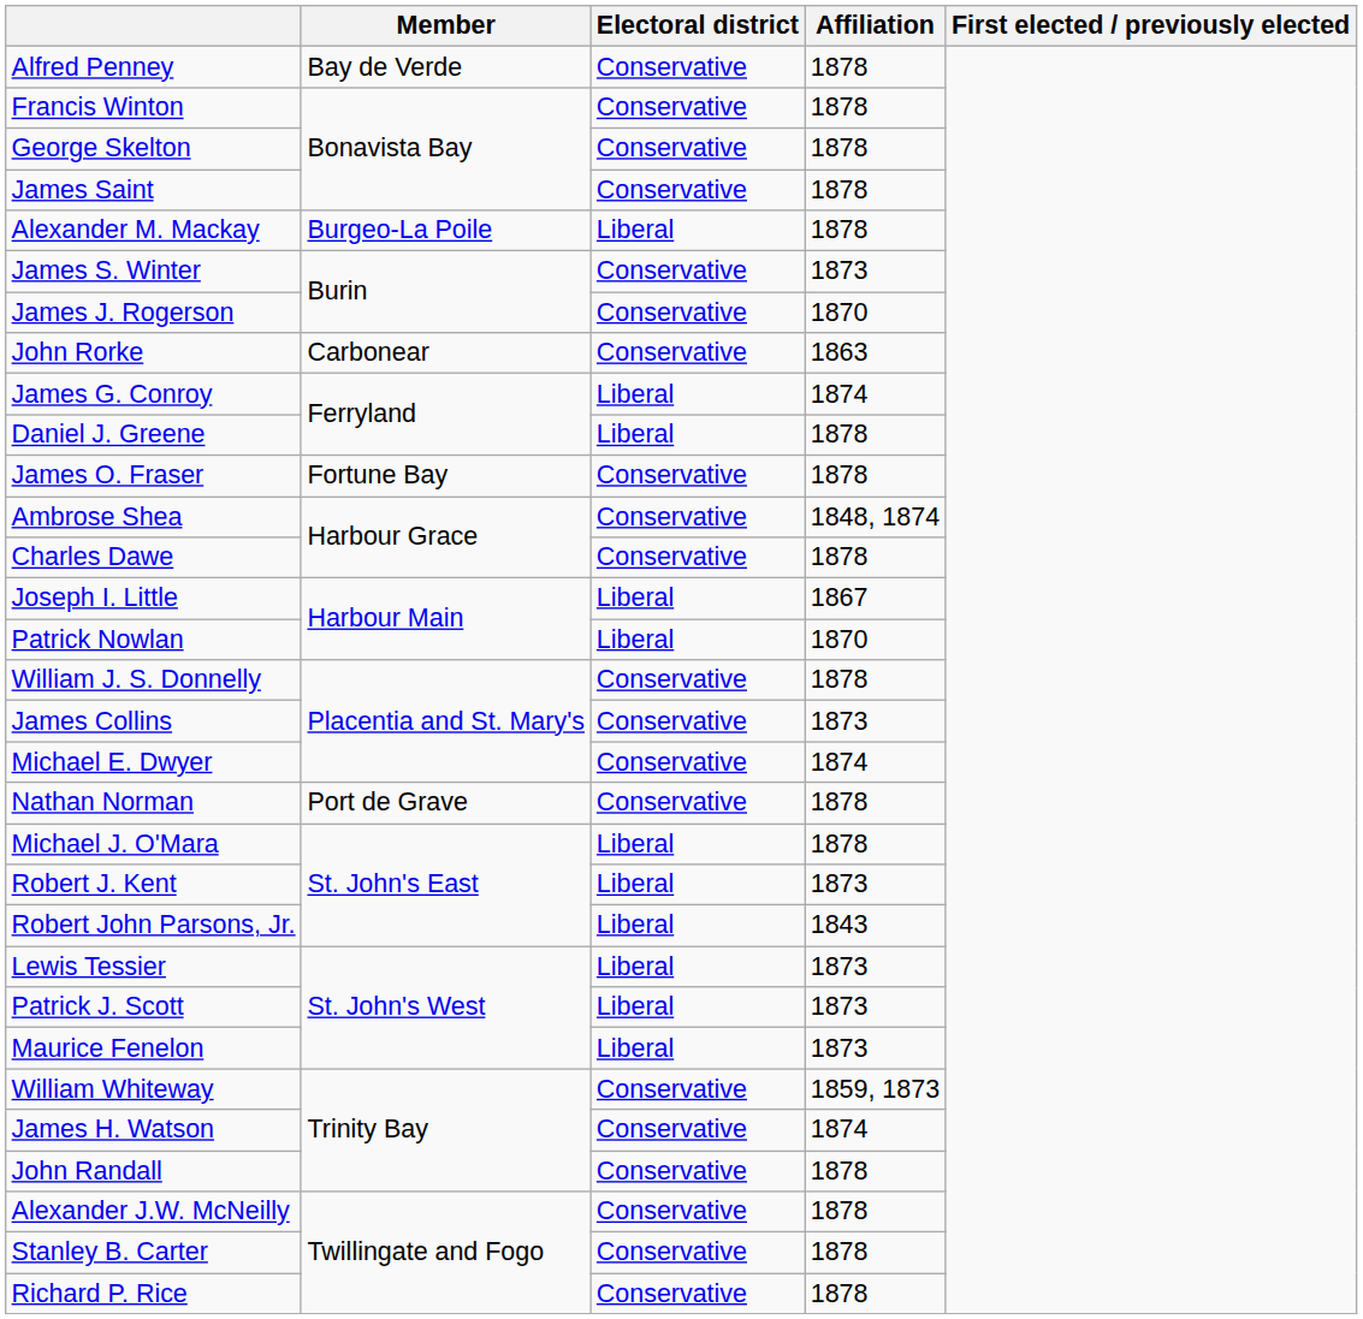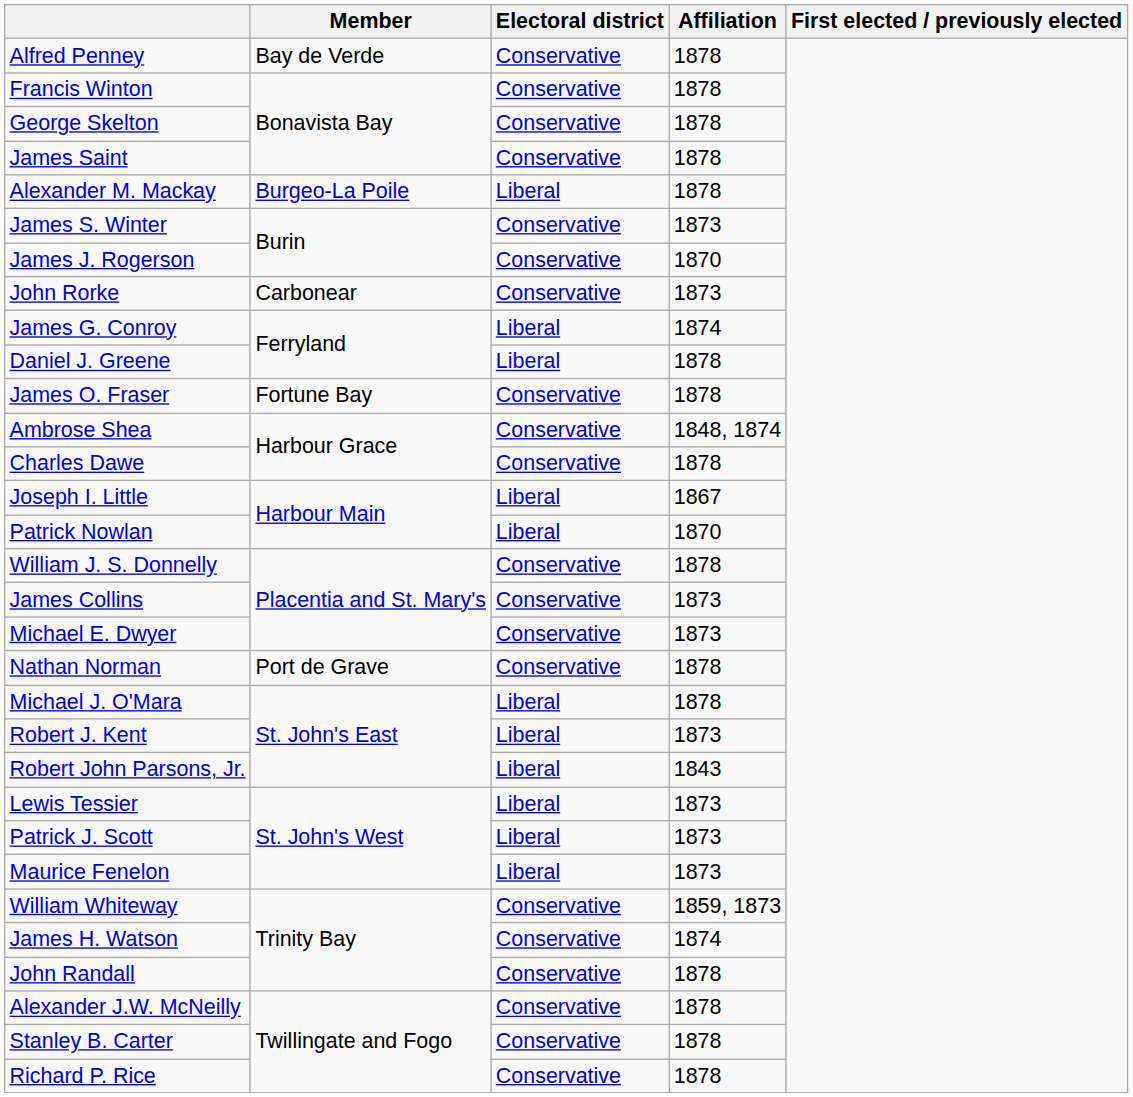 <table class="wikitable sortable">
 <tr>
 <th></th>
 <th>Member</th>
 <th>Electoral district</th>
 <th>Affiliation</th>
 <th>First elected / previously elected</th>
 </tr>
 <tr>
 <td><a href='#'>Alfred Penney</a></td>
 <td>Bay de Verde</td>
 <td><a href='#'>Conservative</a></td>
 <td>1878</td>
 </tr>
 <tr>
 <td><a href='#'>Francis Winton</a></td>
 <td rowspan=3>Bonavista Bay</td>
 <td><a href='#'>Conservative</a></td>
 <td>1878</td>
 </tr>
 <tr>
 <td><a href='#'>George Skelton</a></td>
 <td><a href='#'>Conservative</a></td>
 <td>1878</td>
 </tr>
 <tr>
 <td><a href='#'>James Saint</a></td>
 <td><a href='#'>Conservative</a></td>
 <td>1878</td>
 </tr>
 <tr>
 <td><a href='#'>Alexander M. Mackay</a></td>
 <td><a href='#'>Burgeo-La Poile</a></td>
 <td><a href='#'>Liberal</a></td>
 <td>1878</td>
 </tr>
 <tr>
 <td><a href='#'>James S. Winter</a></td>
 <td rowspan=2>Burin</td>
 <td><a href='#'>Conservative</a></td>
 <td>1873</td>
 </tr>
 <tr>
 <td><a href='#'>James J. Rogerson</a></td>
 <td><a href='#'>Conservative</a></td>
 <td>1870</td>
 </tr>
 <tr>
 <td><a href='#'>John Rorke</a></td>
 <td>Carbonear</td>
 <td><a href='#'>Conservative</a></td>
-<td>1863</td>
+<td>1873</td>
 </tr>
 <tr>
 <td><a href='#'>James G. Conroy</a></td>
 <td rowspan=2>Ferryland</td>
 <td><a href='#'>Liberal</a></td>
 <td>1874</td>
 </tr>
 <tr>
 <td><a href='#'>Daniel J. Greene</a></td>
 <td><a href='#'>Liberal</a></td>
 <td>1878</td>
 </tr>
 <tr>
 <td><a href='#'>James O. Fraser</a></td>
 <td>Fortune Bay</td>
 <td><a href='#'>Conservative</a></td>
 <td>1878</td>
 </tr>
 <tr>
 <td><a href='#'>Ambrose Shea</a></td>
 <td rowspan=2>Harbour Grace</td>
 <td><a href='#'>Conservative</a></td>
 <td>1848, 1874</td>
 </tr>
 <tr>
 <td><a href='#'>Charles Dawe</a></td>
 <td><a href='#'>Conservative</a></td>
 <td>1878</td>
 </tr>
 <tr>
 <td><a href='#'>Joseph I. Little</a></td>
 <td rowspan=2><a href='#'>Harbour Main</a></td>
 <td><a href='#'>Liberal</a></td>
 <td>1867</td>
 </tr>
 <tr>
 <td><a href='#'>Patrick Nowlan</a></td>
 <td><a href='#'>Liberal</a></td>
 <td>1870</td>
 </tr>
 <tr>
 <td><a href='#'>William J. S. Donnelly</a></td>
 <td rowspan=3><a href='#'>Placentia and St. Mary's</a></td>
 <td><a href='#'>Conservative</a></td>
 <td>1878</td>
 </tr>
 <tr>
 <td><a href='#'>James Collins</a></td>
 <td><a href='#'>Conservative</a></td>
 <td>1873</td>
 </tr>
 <tr>
 <td><a href='#'>Michael E. Dwyer</a></td>
 <td><a href='#'>Conservative</a></td>
-<td>1874</td>
+<td>1873</td>
 </tr>
 <tr>
 <td><a href='#'>Nathan Norman</a></td>
 <td>Port de Grave</td>
 <td><a href='#'>Conservative</a></td>
 <td>1878</td>
 </tr>
 <tr>
 <td><a href='#'>Michael J. O'Mara</a></td>
 <td rowspan=3><a href='#'>St. John's East</a></td>
 <td><a href='#'>Liberal</a></td>
 <td>1878</td>
 </tr>
 <tr>
 <td><a href='#'>Robert J. Kent</a></td>
 <td><a href='#'>Liberal</a></td>
 <td>1873</td>
 </tr>
 <tr>
 <td><a href='#'>Robert John Parsons, Jr.</a></td>
 <td><a href='#'>Liberal</a></td>
 <td>1843</td>
 </tr>
 <tr>
 <td><a href='#'>Lewis Tessier</a></td>
 <td rowspan=3><a href='#'>St. John's West</a></td>
 <td><a href='#'>Liberal</a></td>
 <td>1873</td>
 </tr>
 <tr>
 <td><a href='#'>Patrick J. Scott</a></td>
 <td><a href='#'>Liberal</a></td>
 <td>1873</td>
 </tr>
 <tr>
 <td><a href='#'>Maurice Fenelon</a></td>
 <td><a href='#'>Liberal</a></td>
 <td>1873</td>
 </tr>
 <tr>
 <td><a href='#'>William Whiteway</a></td>
 <td rowspan=3>Trinity Bay</td>
 <td><a href='#'>Conservative</a></td>
 <td>1859, 1873</td>
 </tr>
 <tr>
 <td><a href='#'>James H. Watson</a></td>
 <td><a href='#'>Conservative</a></td>
 <td>1874</td>
 </tr>
 <tr>
 <td><a href='#'>John Randall</a></td>
 <td><a href='#'>Conservative</a></td>
 <td>1878</td>
 </tr>
 <tr>
 <td><a href='#'>Alexander J.W. McNeilly</a></td>
 <td rowspan=3>Twillingate and Fogo</td>
 <td><a href='#'>Conservative</a></td>
 <td>1878</td>
 </tr>
 <tr>
 <td><a href='#'>Stanley B. Carter</a></td>
 <td><a href='#'>Conservative</a></td>
 <td>1878</td>
 </tr>
 <tr>
 <td><a href='#'>Richard P. Rice</a></td>
 <td><a href='#'>Conservative</a></td>
 <td>1878</td>
 </tr>
 </table>
